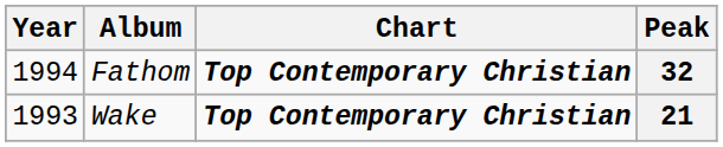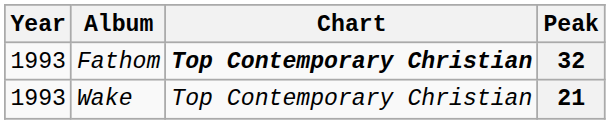 <table class="wikitable">
 <tr>
 <th align="left">Year</th>
 <th align="left">Album</th>
 <th align="left">Chart</th>
 <th align="left">Peak</th>
 </tr>
 <tr>
-<td align="left">1994</td>
+<td align="left">1993</td>
 <td align="left"><em>Fathom</em></td>
 <td align="left"><strong><em>Top Contemporary Christian</em></strong></td>
 <th align="center">32</th>
 </tr>
 <tr>
 <td align="left">1993</td>
 <td align="left"><em>Wake</em></td>
-<td align="left"><strong><em>Top Contemporary Christian</em></strong></td>
+<td align="left"><em>Top Contemporary Christian</em></td>
 <th align="center">21</th>
 </tr>
 </table>
